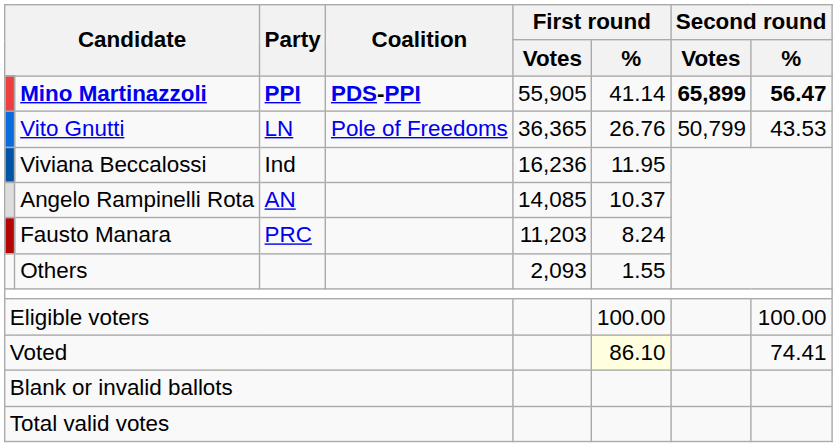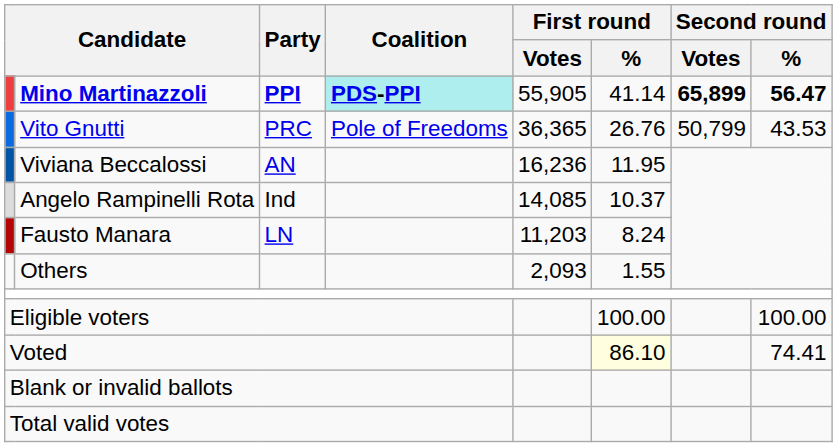 <table class="wikitable centre">
 <tr>
 <th scope="col" rowspan=2 colspan=2>Candidate</th>
 <th scope="col" rowspan=2 colspan=1>Party</th>
 <th scope="col" rowspan=2 colspan=1>Coalition</th>
 <th scope="col" colspan=2>First round</th>
 <th scope="col" colspan=2>Second round</th>
 </tr>
 <tr>
 <th scope="col">Votes</th>
 <th scope="col">%</th>
 <th scope="col">Votes</th>
 <th scope="col">%</th>
 </tr>
 <tr>
 <td bgcolor="#EF3E3E"></td>
 <td><strong><a href='#'>Mino Martinazzoli</a></strong></td>
 <td><strong><a href='#'>PPI</a></strong></td>
-<td><strong><a href='#'>PDS</a>-<a href='#'>PPI</a></strong></td>
+<td style="background: paleturquoise;"><strong><a href='#'>PDS</a>-<a href='#'>PPI</a></strong></td>
 <td style="text-align: right">55,905</td>
 <td style="text-align: right">41.14</td>
 <td style="text-align: right"><strong>65,899</strong></td>
 <td style="text-align: right"><strong>56.47</strong></td>
 </tr>
 <tr>
 <td bgcolor="#0A6BE1"></td>
 <td><a href='#'>Vito Gnutti</a></td>
-<td><a href='#'>LN</a></td>
+<td><a href='#'>PRC</a></td>
 <td><a href='#'>Pole of Freedoms</a></td>
 <td style="text-align: right">36,365</td>
 <td style="text-align: right">26.76</td>
 <td style="text-align: right">50,799</td>
 <td style="text-align: right">43.53</td>
 </tr>
 <tr>
 <td bgcolor="#0054A5"></td>
 <td>Viviana Beccalossi</td>
-<td>Ind</td>
+<td><a href='#'>AN</a></td>
 <td></td>
 <td style="text-align: right">16,236</td>
 <td style="text-align: right">11.95</td>
 </tr>
 <tr>
 <td bgcolor="#DDDDDD"></td>
 <td>Angelo Rampinelli Rota</td>
-<td><a href='#'>AN</a></td>
+<td>Ind</td>
 <td></td>
 <td style="text-align: right">14,085</td>
 <td style="text-align: right">10.37</td>
 </tr>
 <tr>
 <td bgcolor="#B40404"></td>
 <td>Fausto Manara</td>
-<td><a href='#'>PRC</a></td>
+<td><a href='#'>LN</a></td>
 <td></td>
 <td style="text-align: right">11,203</td>
 <td style="text-align: right">8.24</td>
 </tr>
 <tr>
 <td bgcolor=""></td>
 <td>Others</td>
 <td></td>
 <td></td>
 <td style="text-align: right">2,093</td>
 <td style="text-align: right">1.55</td>
 </tr>
 <tr bgcolor=white>
 <td colspan=8></td>
 </tr>
 <tr>
 <td colspan=4>Eligible voters</td>
 <td style="text-align: right"></td>
 <td style="text-align: right">100.00</td>
 <td style="text-align: right"></td>
 <td style="text-align: right">100.00</td>
 </tr>
 <tr>
 <td colspan=4>Voted</td>
 <td style="text-align: right"></td>
 <td style="background: lightyellow; text-align: right">86.10</td>
 <td style="text-align: right"></td>
 <td style="text-align: right">74.41</td>
 </tr>
 <tr>
 <td colspan=4>Blank or invalid ballots</td>
 <td style="text-align: right"></td>
 <td style="text-align: right"></td>
 <td style="text-align: right"></td>
 <td style="text-align: right"></td>
 </tr>
 <tr>
 <td colspan=4>Total valid votes</td>
 <td style="text-align: right"></td>
 <td style="text-align: right"></td>
 <td style="text-align: right"></td>
 <td style="text-align: right"></td>
 </tr>
 </table>
